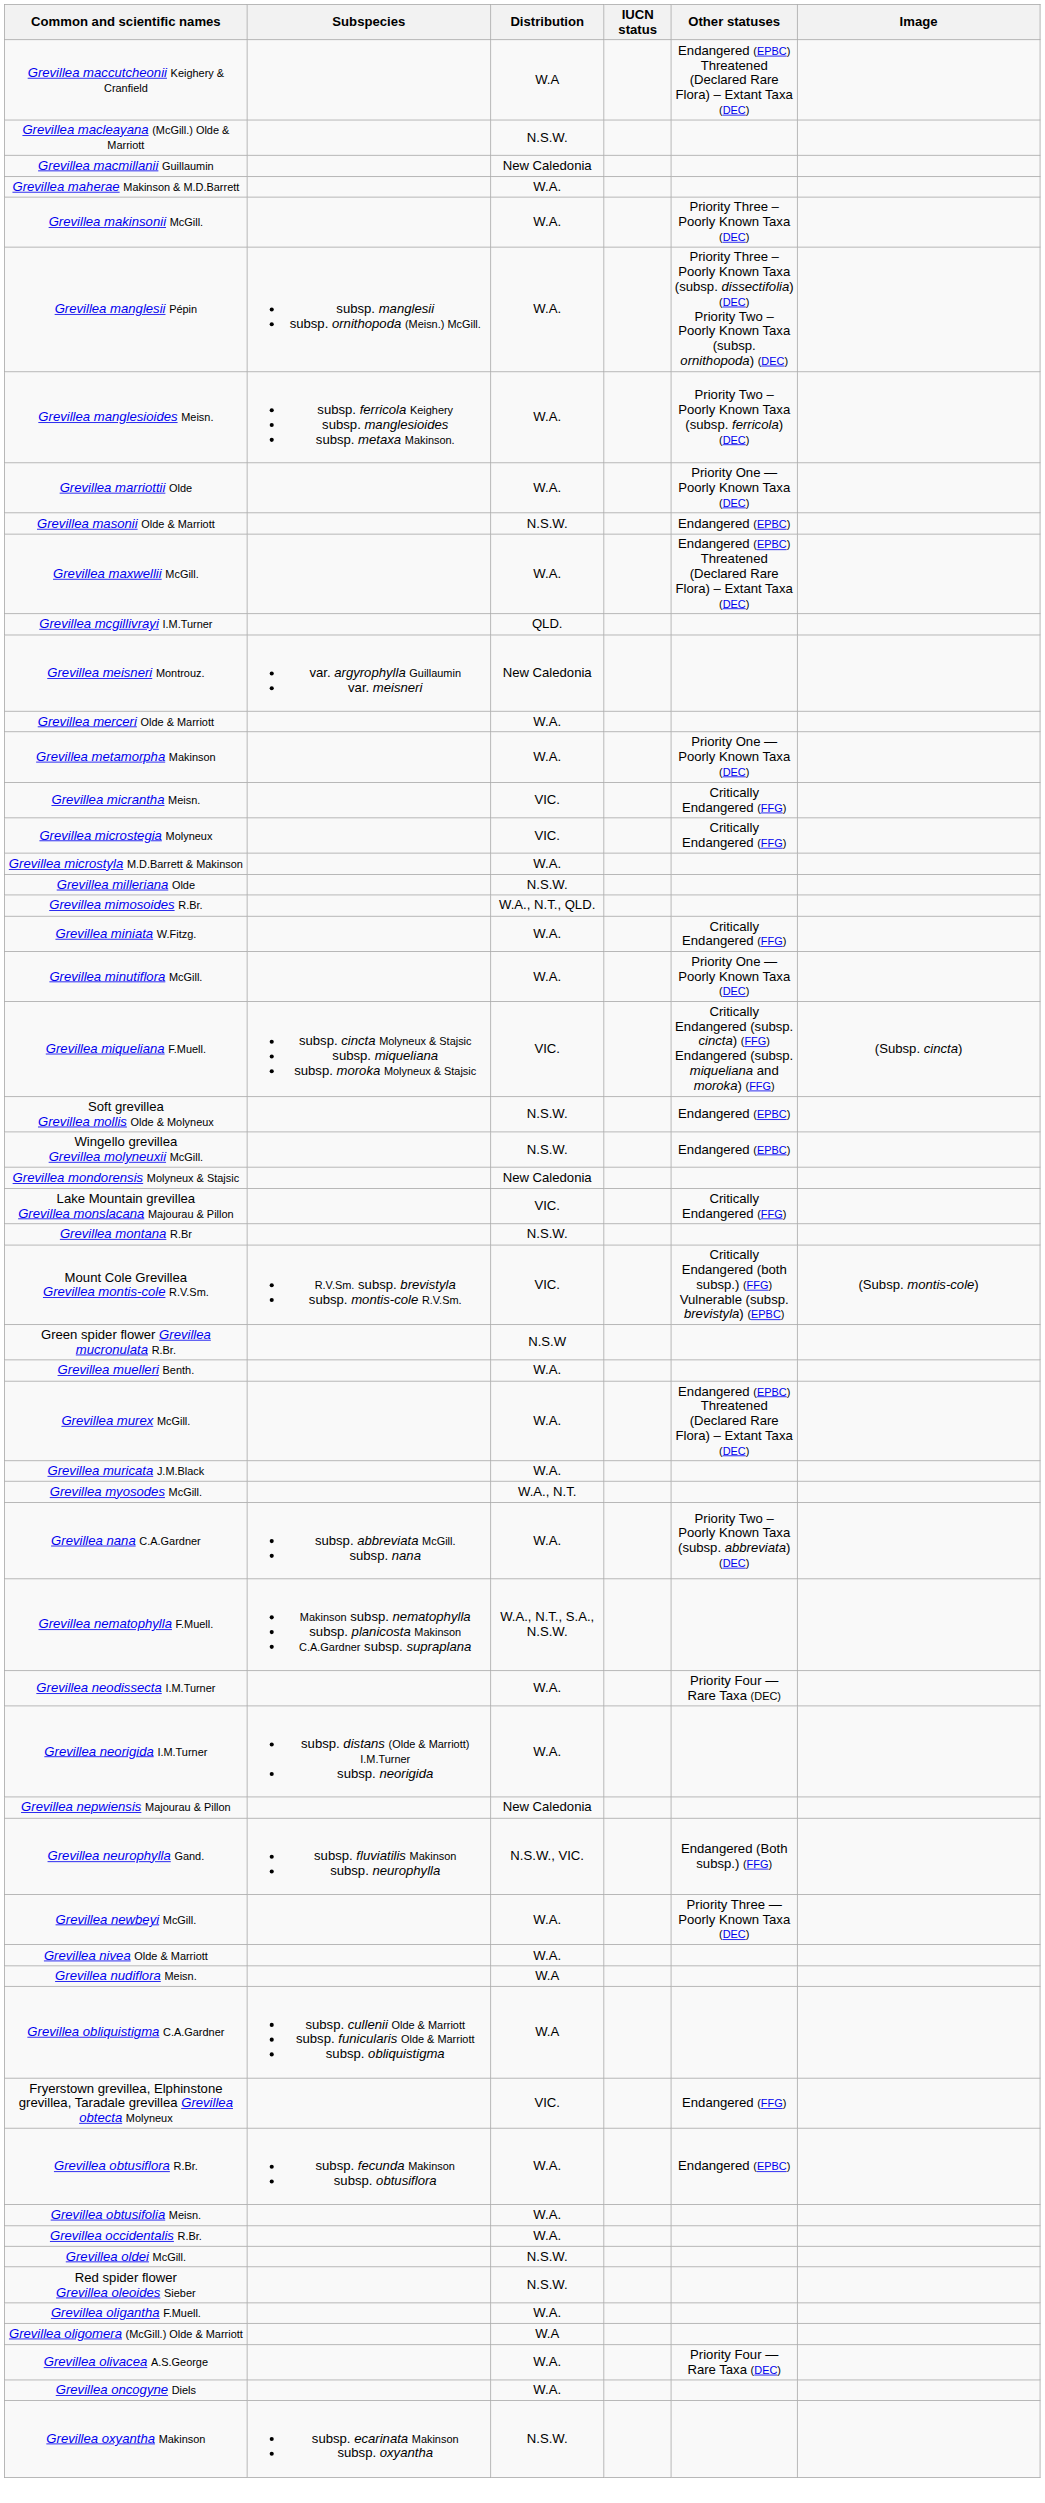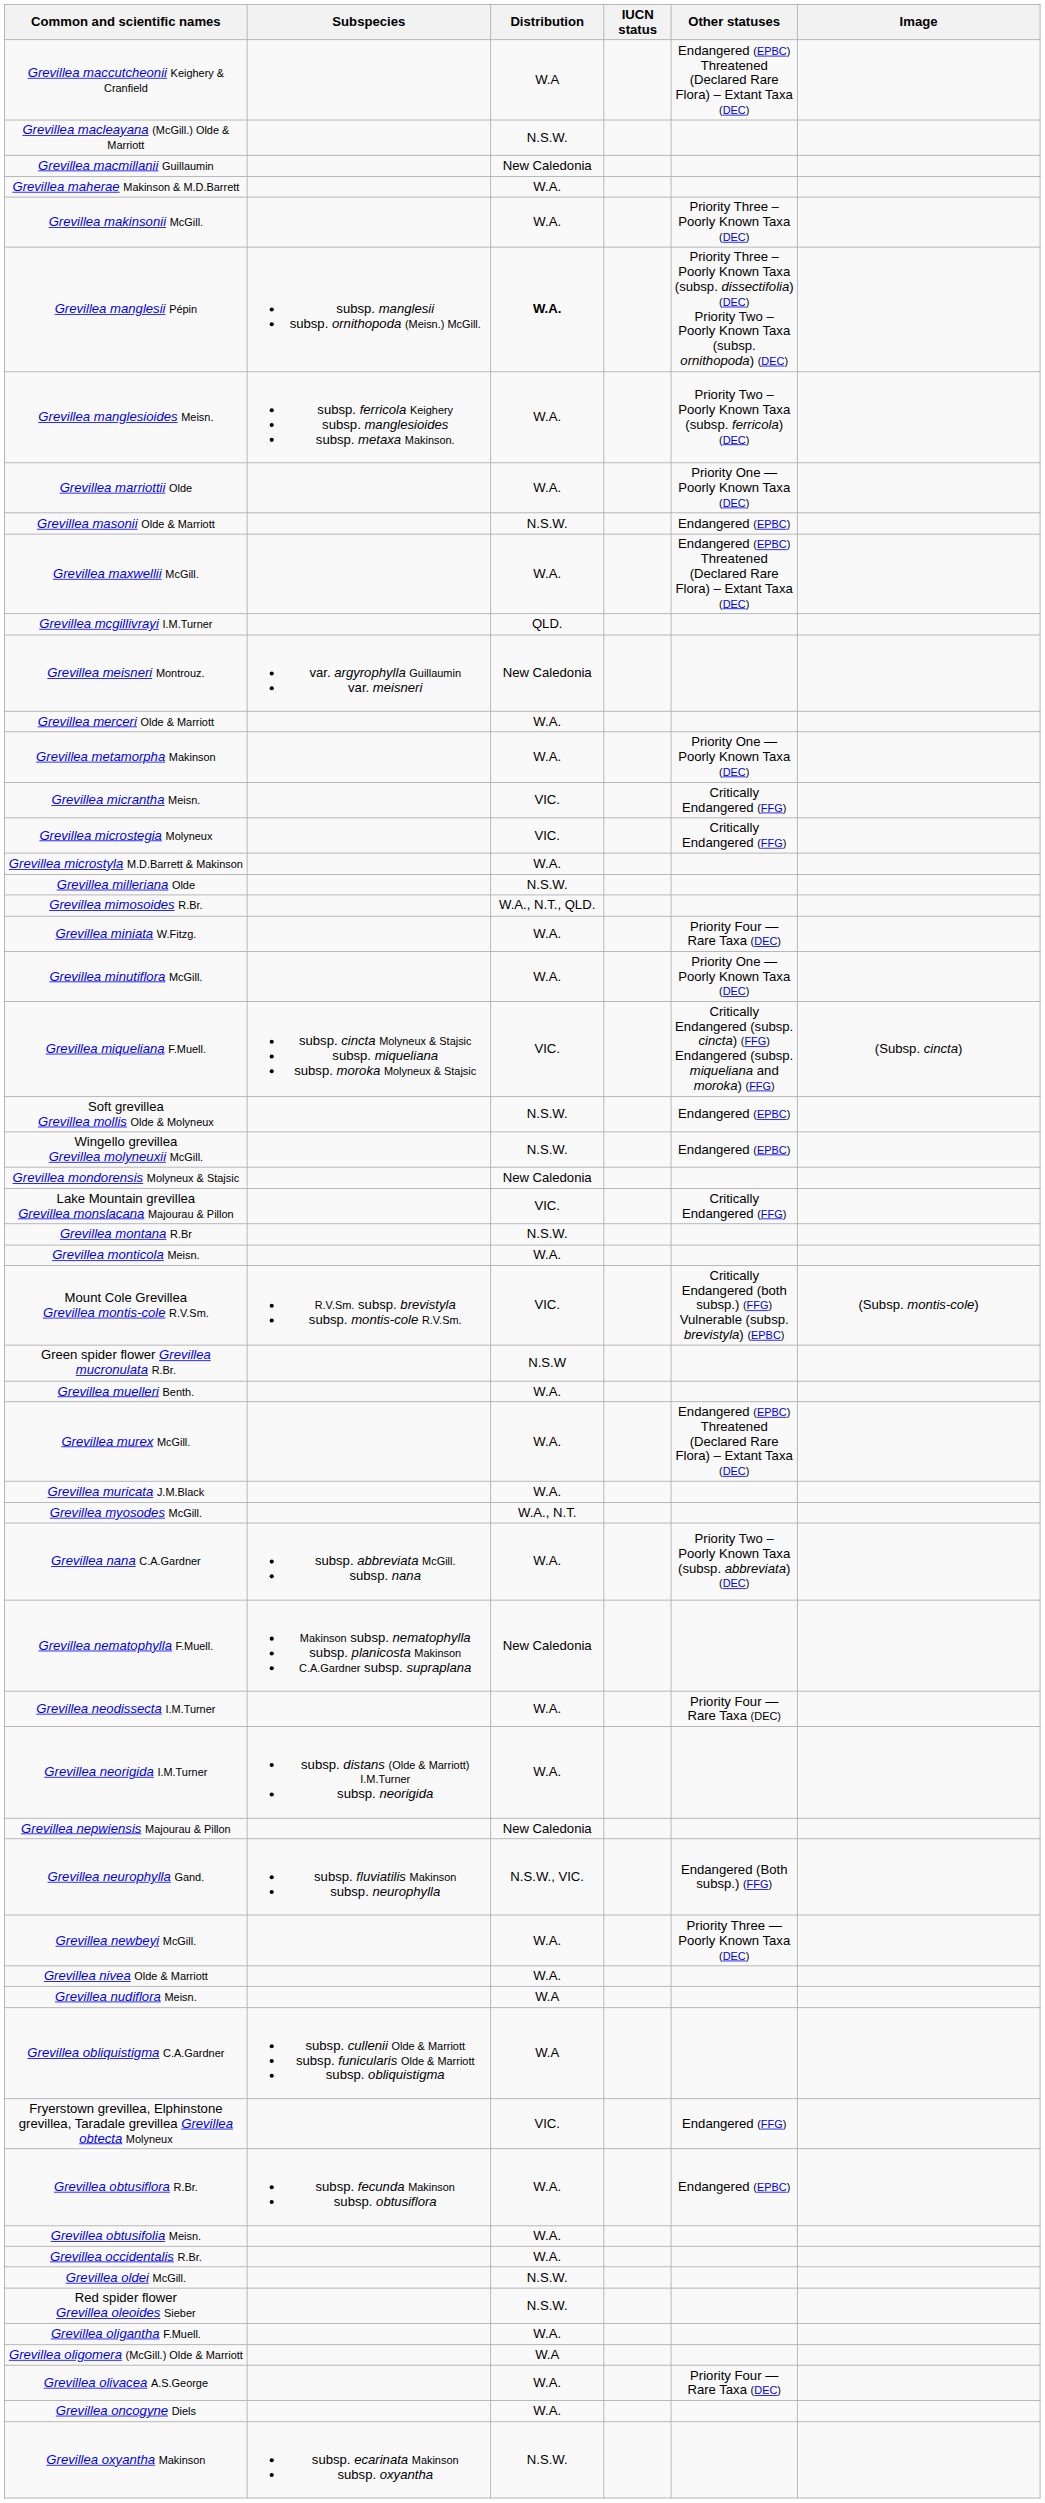 <table class="wikitable mw-collapsible wikitable_hidable" style="width:100%;text-align:center">
 <tr>
 <th style=width:200px>Common and scientific names </th>
 <th style=width:200px>Subspecies </th>
 <th style=width:50px>Distribution </th>
 <th style=width:50px>IUCN status </th>
 <th style=width:100px>Other statuses </th>
 <th style=width:200px>Image</th>
 </tr>
 <tr>
 <td><em><a href='#'>Grevillea maccutcheonii</a> </em><small>Keighery & Cranfield</small></td>
 <td></td>
 <td>W.A</td>
 <td></td>
 <td>Endangered <small>(<a href='#'>EPBC</a>)</small><br>Threatened (Declared Rare Flora) – Extant Taxa <small>(<a href='#'>DEC</a>)</small></td>
 <td></td>
 </tr>
 <tr>
 <td><em><a href='#'>Grevillea macleayana</a> </em><small>(McGill.) Olde & Marriott</small></td>
 <td></td>
 <td>N.S.W.</td>
 <td></td>
 <td></td>
 <td></td>
 </tr>
 <tr>
 <td><em><a href='#'>Grevillea macmillanii</a> </em><small>Guillaumin</small></td>
 <td></td>
 <td>New Caledonia</td>
 <td></td>
 <td></td>
 <td></td>
 </tr>
 <tr>
 <td><em><a href='#'>Grevillea maherae</a> </em><small>Makinson & M.D.Barrett</small></td>
 <td></td>
 <td>W.A.</td>
 <td></td>
 <td></td>
 <td></td>
 </tr>
 <tr>
 <td><em><a href='#'>Grevillea makinsonii</a> </em><small>McGill.</small></td>
 <td></td>
 <td>W.A.</td>
 <td></td>
 <td>Priority Three – Poorly Known Taxa <small>(<a href='#'>DEC</a>)</small></td>
 <td></td>
 </tr>
 <tr>
 <td><em><a href='#'>Grevillea manglesii</a> </em><small>Pépin</small></td>
 <td><br><ul><li>subsp. <em>manglesii</em></li><li>subsp. <em>ornithopoda</em> <small>(Meisn.) McGill.</small></li></ul></td>
-<td>W.A.</td>
+<td><strong>W.A.</strong></td>
 <td></td>
 <td>Priority Three – Poorly Known Taxa (subsp. <em>dissectifolia</em>) <small>(<a href='#'>DEC</a>)</small><br>Priority Two – Poorly Known Taxa (subsp. <em>ornithopoda</em>) <small>(<a href='#'>DEC</a>)</small></td>
 <td></td>
 </tr>
 <tr>
 <td><em><a href='#'>Grevillea manglesioides</a> </em><small>Meisn.</small></td>
 <td><br><ul><li>subsp. <em>ferricola</em> <small>Keighery</small></li><li>subsp. <em>manglesioides</em></li><li>subsp. <em>metaxa</em> <small>Makinson.</small></li></ul></td>
 <td>W.A.</td>
 <td></td>
 <td>Priority Two – Poorly Known Taxa (subsp. <em>ferricola</em>) <small>(<a href='#'>DEC</a>)</small></td>
 <td></td>
 </tr>
 <tr>
 <td><em><a href='#'>Grevillea marriottii</a> </em><small>Olde</small></td>
 <td></td>
 <td>W.A.</td>
 <td></td>
 <td>Priority One — Poorly Known Taxa <small>(<a href='#'>DEC</a>)</small></td>
 <td></td>
 </tr>
 <tr>
 <td><em><a href='#'>Grevillea masonii</a> </em><small>Olde & Marriott</small></td>
 <td></td>
 <td>N.S.W.</td>
 <td></td>
 <td>Endangered <small>(<a href='#'>EPBC</a>)</small></td>
 <td></td>
 </tr>
 <tr>
 <td><em><a href='#'>Grevillea maxwellii</a> </em><small>McGill.</small></td>
 <td></td>
 <td>W.A.</td>
 <td></td>
 <td>Endangered <small>(<a href='#'>EPBC</a>)</small><br>Threatened (Declared Rare Flora) – Extant Taxa <small>(<a href='#'>DEC</a>)</small></td>
 <td></td>
 </tr>
 <tr>
 <td><em><a href='#'>Grevillea mcgillivrayi</a> </em><small>I.M.Turner</small></td>
 <td></td>
 <td>QLD.</td>
 <td></td>
 <td></td>
 <td></td>
 </tr>
 <tr>
 <td><em><a href='#'>Grevillea meisneri</a> </em><small>Montrouz.</small></td>
 <td><br><ul><li>var. <em>argyrophylla</em> <small>Guillaumin</small></li><li>var. <em>meisneri</em></li></ul></td>
 <td>New Caledonia</td>
 <td></td>
 <td></td>
 <td></td>
 </tr>
 <tr>
 <td><em><a href='#'>Grevillea merceri</a> </em><small>Olde & Marriott</small></td>
 <td></td>
 <td>W.A.</td>
 <td></td>
 <td></td>
 <td></td>
 </tr>
 <tr>
 <td><em><a href='#'>Grevillea metamorpha</a> </em><small>Makinson</small></td>
 <td></td>
 <td>W.A.</td>
 <td></td>
 <td>Priority One — Poorly Known Taxa <small>(<a href='#'>DEC</a>)</small></td>
 <td></td>
 </tr>
 <tr>
 <td><em><a href='#'>Grevillea micrantha</a> </em><small>Meisn.</small></td>
 <td></td>
 <td>VIC.</td>
 <td></td>
 <td>Critically Endangered <small>(<a href='#'>FFG</a>)</small></td>
 <td></td>
 </tr>
 <tr>
 <td><em><a href='#'>Grevillea microstegia</a> </em><small>Molyneux</small></td>
 <td></td>
 <td>VIC.</td>
 <td></td>
 <td>Critically Endangered <small>(<a href='#'>FFG</a>)</small></td>
 <td></td>
 </tr>
 <tr>
 <td><em><a href='#'>Grevillea microstyla</a> </em><small>M.D.Barrett & Makinson</small></td>
 <td></td>
 <td>W.A.</td>
 <td></td>
 <td></td>
 <td></td>
 </tr>
 <tr>
 <td><em><a href='#'>Grevillea milleriana</a> </em><small>Olde</small></td>
 <td></td>
 <td>N.S.W.</td>
 <td></td>
 <td></td>
 <td></td>
 </tr>
 <tr>
 <td><em><a href='#'>Grevillea mimosoides</a> </em><small>R.Br.</small></td>
 <td></td>
 <td>W.A., N.T., QLD.</td>
 <td></td>
 <td></td>
 <td></td>
 </tr>
 <tr>
 <td><em><a href='#'>Grevillea miniata</a> </em><small>W.Fitzg.</small></td>
 <td></td>
 <td>W.A.</td>
 <td></td>
-<td>Critically Endangered <small>(<a href='#'>FFG</a>)</small></td>
+<td>Priority Four — Rare Taxa <small>(<a href='#'>DEC</a>)</small></td>
 <td></td>
 </tr>
 <tr>
 <td><em><a href='#'>Grevillea minutiflora</a> </em><small>McGill.</small></td>
 <td></td>
 <td>W.A.</td>
 <td></td>
 <td>Priority One — Poorly Known Taxa <small>(<a href='#'>DEC</a>)</small></td>
 <td></td>
 </tr>
 <tr>
 <td><em><a href='#'>Grevillea miqueliana</a> </em><small>F.Muell.</small></td>
 <td><br><ul><li>subsp. <em>cincta</em> <small>Molyneux & Stajsic</small></li><li>subsp. <em>miqueliana</em></li><li>subsp. <em>moroka</em> <small>Molyneux & Stajsic</small></li></ul></td>
 <td>VIC.</td>
 <td></td>
 <td>Critically Endangered (subsp. <em>cincta</em>) <small>(<a href='#'>FFG</a>)</small><br>Endangered (subsp. <em>miqueliana</em> and <em>moroka</em>) <small>(<a href='#'>FFG</a>)</small></td>
 <td> (Subsp. <em>cincta</em>)</td>
 </tr>
 <tr>
 <td>Soft grevillea<br><em><a href='#'>Grevillea mollis</a> </em><small>Olde & Molyneux</small></td>
 <td></td>
 <td>N.S.W.</td>
 <td></td>
 <td>Endangered  <small>(<a href='#'>EPBC</a>)</small></td>
 <td></td>
 </tr>
 <tr>
 <td>Wingello grevillea<br><em><a href='#'>Grevillea molyneuxii</a> </em><small>McGill.</small></td>
 <td></td>
 <td>N.S.W.</td>
 <td></td>
 <td>Endangered  <small>(<a href='#'>EPBC</a>)</small></td>
 <td></td>
 </tr>
 <tr>
 <td><em><a href='#'>Grevillea mondorensis</a> </em><small>Molyneux & Stajsic</small></td>
 <td></td>
 <td>New Caledonia</td>
 <td></td>
 <td></td>
 <td></td>
 </tr>
 <tr>
 <td>Lake Mountain grevillea<br><em><a href='#'>Grevillea monslacana</a> </em><small>Majourau & Pillon</small></td>
 <td></td>
 <td>VIC.</td>
 <td></td>
 <td>Critically Endangered <small>(<a href='#'>FFG</a>)</small></td>
 <td></td>
 </tr>
 <tr>
 <td><em><a href='#'>Grevillea montana</a> </em><small>R.Br</small></td>
 <td></td>
 <td>N.S.W.</td>
+<td></td>
+<td></td>
+<td></td>
+</tr>
+<tr>
+<td><em><a href='#'>Grevillea monticola</a> </em><small>Meisn.</small></td>
+<td></td>
+<td>W.A.</td>
 <td></td>
 <td></td>
 <td></td>
 </tr>
 <tr>
 <td>Mount Cole Grevillea<br><em><a href='#'>Grevillea montis-cole</a> </em><small>R.V.Sm.</small></td>
 <td><br><ul><li><small>R.V.Sm.</small> subsp. <em>brevistyla</em></li><li>subsp. <em>montis-cole</em> <small>R.V.Sm.</small></li></ul></td>
 <td>VIC.</td>
 <td></td>
 <td>Critically Endangered (both subsp.) <small>(<a href='#'>FFG</a>)</small><br>Vulnerable (subsp. <em>brevistyla</em>) <small>(<a href='#'>EPBC</a>)</small></td>
 <td> (Subsp. <em>montis-cole</em>)</td>
 </tr>
 <tr>
 <td>Green spider flower <em><a href='#'>Grevillea mucronulata</a> </em><small>R.Br.</small></td>
 <td></td>
 <td>N.S.W</td>
 <td></td>
 <td></td>
 <td></td>
 </tr>
 <tr>
 <td><em><a href='#'>Grevillea muelleri</a> </em><small>Benth.</small></td>
 <td></td>
 <td>W.A.</td>
 <td></td>
 <td></td>
 <td></td>
 </tr>
 <tr>
 <td><em><a href='#'>Grevillea murex</a> </em><small>McGill.</small></td>
 <td></td>
 <td>W.A.</td>
 <td></td>
 <td>Endangered <small>(<a href='#'>EPBC</a>)</small><br>Threatened (Declared Rare Flora) – Extant Taxa <small>(<a href='#'>DEC</a>)</small></td>
 <td></td>
 </tr>
 <tr>
 <td><em><a href='#'>Grevillea muricata</a> </em><small>J.M.Black</small></td>
 <td></td>
 <td>W.A.</td>
 <td></td>
 <td></td>
 <td></td>
 </tr>
 <tr>
 <td><em><a href='#'>Grevillea myosodes</a> </em><small>McGill.</small></td>
 <td></td>
 <td>W.A., N.T.</td>
 <td></td>
 <td></td>
 <td></td>
 </tr>
 <tr>
 <td><em><a href='#'>Grevillea nana</a></em> <small>C.A.Gardner</small></td>
 <td><br><ul><li>subsp. <em>abbreviata</em> <small>McGill.</small></li><li>subsp. <em>nana</em></li></ul></td>
 <td>W.A.</td>
 <td></td>
 <td>Priority Two – Poorly Known Taxa (subsp. <em>abbreviata</em>) <small>(<a href='#'>DEC</a>)</small></td>
 <td></td>
 </tr>
 <tr>
 <td><em><a href='#'>Grevillea nematophylla</a></em> <small>F.Muell.</small></td>
 <td><br><ul><li><small>Makinson</small> subsp. <em>nematophylla</em></li><li>subsp. <em>planicosta</em> <small>Makinson</small></li><li><small>C.A.Gardner</small> subsp. <em>supraplana</em></li></ul></td>
-<td>W.A., N.T., S.A., N.S.W.</td>
+<td>New Caledonia</td>
 <td></td>
 <td></td>
 <td></td>
 </tr>
 <tr>
 <td><em><a href='#'>Grevillea neodissecta</a></em> <small>I.M.Turner</small></td>
 <td></td>
 <td>W.A.</td>
 <td></td>
 <td>Priority Four — Rare Taxa <small>(DEC)</small></td>
 <td></td>
 </tr>
 <tr>
 <td><em><a href='#'>Grevillea neorigida</a></em> <small>I.M.Turner</small></td>
 <td><br><ul><li>subsp. <em>distans</em> <small>(Olde & Marriott) I.M.Turner</small></li><li>subsp. <em>neorigida</em></li></ul></td>
 <td>W.A.</td>
 <td></td>
 <td></td>
 <td></td>
 </tr>
 <tr>
 <td><em><a href='#'>Grevillea nepwiensis</a></em> <small>Majourau & Pillon</small></td>
 <td></td>
 <td>New Caledonia</td>
 <td></td>
 <td></td>
 <td></td>
 </tr>
 <tr>
 <td><em><a href='#'>Grevillea neurophylla</a></em> <small>Gand.</small></td>
 <td><br><ul><li>subsp. <em>fluviatilis</em> <small>Makinson</small></li><li>subsp. <em>neurophylla</em></li></ul></td>
 <td>N.S.W., VIC.</td>
 <td></td>
 <td>Endangered (Both subsp.) <small>(<a href='#'>FFG</a>)</small></td>
 <td></td>
 </tr>
 <tr>
 <td><em><a href='#'>Grevillea newbeyi</a></em> <small>McGill.</small></td>
 <td></td>
 <td>W.A.</td>
 <td></td>
 <td>Priority Three — Poorly Known Taxa <small>(<a href='#'>DEC</a>)</small></td>
 <td></td>
 </tr>
 <tr>
 <td><em><a href='#'>Grevillea nivea</a></em> <small>Olde & Marriott</small></td>
 <td></td>
 <td>W.A.</td>
 <td></td>
 <td></td>
 <td></td>
 </tr>
 <tr>
 <td><em><a href='#'>Grevillea nudiflora</a></em> <small>Meisn.</small></td>
 <td></td>
 <td>W.A</td>
 <td></td>
 <td></td>
 <td></td>
 </tr>
 <tr>
 <td><em><a href='#'>Grevillea obliquistigma</a></em> <small>C.A.Gardner</small></td>
 <td><br><ul><li>subsp. <em>cullenii</em> <small>Olde & Marriott</small></li><li>subsp. <em>funicularis</em> <small>Olde & Marriott</small></li><li>subsp. <em>obliquistigma</em></li></ul></td>
 <td>W.A</td>
 <td></td>
 <td></td>
 <td></td>
 </tr>
 <tr>
 <td>Fryerstown grevillea, Elphinstone grevillea, Taradale grevillea <em><a href='#'>Grevillea obtecta</a></em> <small>Molyneux</small></td>
 <td></td>
 <td>VIC.</td>
 <td></td>
 <td>Endangered <small>(<a href='#'>FFG</a>)</small></td>
 <td></td>
 </tr>
 <tr>
 <td><em><a href='#'>Grevillea obtusiflora</a></em> <small>R.Br.</small></td>
 <td><br><ul><li>subsp. <em>fecunda</em> <small>Makinson</small></li><li>subsp. <em>obtusiflora</em></li></ul></td>
 <td>W.A.</td>
 <td></td>
 <td>Endangered <small>(<a href='#'>EPBC</a>)</small></td>
 <td></td>
 </tr>
 <tr>
 <td><em><a href='#'>Grevillea obtusifolia</a></em> <small>Meisn.</small></td>
 <td></td>
 <td>W.A.</td>
 <td></td>
 <td></td>
 <td></td>
 </tr>
 <tr>
 <td><em><a href='#'>Grevillea occidentalis</a></em> <small>R.Br.</small></td>
 <td></td>
 <td>W.A.</td>
 <td></td>
 <td></td>
 <td></td>
 </tr>
 <tr>
 <td><em><a href='#'>Grevillea oldei</a></em> <small>McGill.</small></td>
 <td></td>
 <td>N.S.W.</td>
 <td></td>
 <td></td>
 <td></td>
 </tr>
 <tr>
 <td>Red spider flower<br><em><a href='#'>Grevillea oleoides</a></em> <small>Sieber</small></td>
 <td></td>
 <td>N.S.W.</td>
 <td></td>
 <td></td>
 <td></td>
 </tr>
 <tr>
 <td><em><a href='#'>Grevillea oligantha</a></em> <small>F.Muell.</small></td>
 <td></td>
 <td>W.A.</td>
 <td></td>
 <td></td>
 <td></td>
 </tr>
 <tr>
 <td><em><a href='#'>Grevillea oligomera</a></em> <small>(McGill.) Olde & Marriott</small></td>
 <td></td>
 <td>W.A</td>
 <td></td>
 <td></td>
 <td></td>
 </tr>
 <tr>
 <td><em><a href='#'>Grevillea olivacea</a></em> <small>A.S.George</small></td>
 <td></td>
 <td>W.A.</td>
 <td></td>
 <td>Priority Four — Rare Taxa <small>(<a href='#'>DEC</a>)</small></td>
 <td></td>
 </tr>
 <tr>
 <td><em><a href='#'>Grevillea oncogyne</a></em> <small>Diels</small></td>
 <td></td>
 <td>W.A.</td>
 <td></td>
 <td></td>
 <td></td>
 </tr>
 <tr>
 <td><em><a href='#'>Grevillea oxyantha</a></em> <small>Makinson</small></td>
 <td><br><ul><li>subsp. <em>ecarinata</em> <small>Makinson</small></li><li>subsp. <em>oxyantha</em></li></ul></td>
 <td>N.S.W.</td>
 <td></td>
 <td></td>
 <td></td>
 </tr>
 </table>
